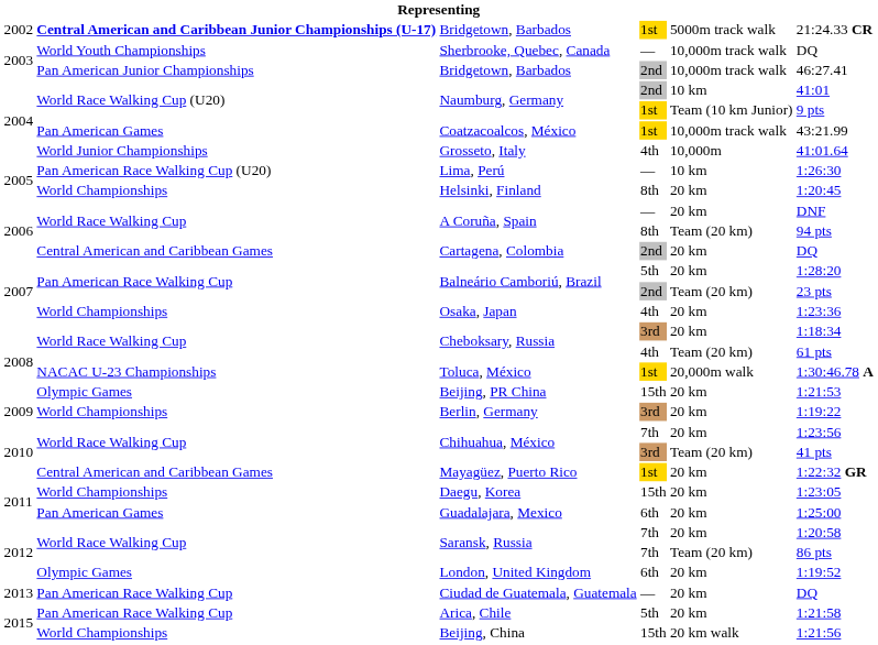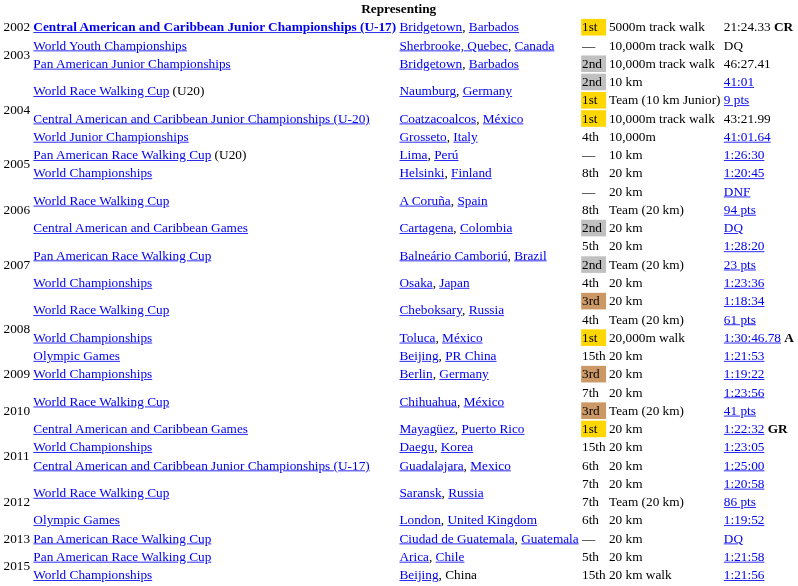 <table>
 <tr>
 <th colspan="6">Representing </th>
 </tr>
 <tr>
 <td>2002</td>
 <td><strong><a href='#'>Central American and Caribbean Junior Championships (U-17)</a></strong></td>
 <td><a href='#'>Bridgetown</a>, <a href='#'>Barbados</a></td>
 <td bgcolor=gold>1st</td>
 <td>5000m track walk</td>
 <td>21:24.33 <strong>CR</strong></td>
 </tr>
 <tr>
 <td rowspan=2>2003</td>
 <td><a href='#'>World Youth Championships</a></td>
 <td><a href='#'>Sherbrooke, Quebec</a>, <a href='#'>Canada</a></td>
 <td>—</td>
 <td>10,000m track walk</td>
 <td>DQ</td>
 </tr>
 <tr>
 <td><a href='#'>Pan American Junior Championships</a></td>
 <td><a href='#'>Bridgetown</a>, <a href='#'>Barbados</a></td>
 <td bgcolor=silver>2nd</td>
 <td>10,000m track walk</td>
 <td>46:27.41</td>
 </tr>
 <tr>
 <td rowspan = "4">2004</td>
 <td rowspan=2><a href='#'>World Race Walking Cup</a> (U20)</td>
 <td rowspan=2><a href='#'>Naumburg</a>, <a href='#'>Germany</a></td>
 <td bgcolor=silver>2nd</td>
 <td>10 km</td>
 <td><a href='#'>41:01</a></td>
 </tr>
 <tr>
 <td bgcolor=gold>1st</td>
 <td>Team (10 km Junior)</td>
 <td><a href='#'>9 pts</a></td>
 </tr>
 <tr>
-<td><a href='#'>Pan American Games</a></td>
+<td><a href='#'>Central American and Caribbean Junior Championships (U-20)</a></td>
 <td><a href='#'>Coatzacoalcos</a>, <a href='#'>México</a></td>
 <td bgcolor=gold>1st</td>
 <td>10,000m track walk</td>
 <td>43:21.99</td>
 </tr>
 <tr>
 <td><a href='#'>World Junior Championships</a></td>
 <td><a href='#'>Grosseto</a>, <a href='#'>Italy</a></td>
 <td>4th</td>
 <td>10,000m</td>
 <td><a href='#'>41:01.64</a></td>
 </tr>
 <tr>
 <td rowspan=2>2005</td>
 <td><a href='#'>Pan American Race Walking Cup</a> (U20)</td>
 <td><a href='#'>Lima</a>, <a href='#'>Perú</a></td>
 <td>—</td>
 <td>10 km</td>
 <td><a href='#'>1:26:30</a></td>
 </tr>
 <tr>
 <td><a href='#'>World Championships</a></td>
 <td><a href='#'>Helsinki</a>, <a href='#'>Finland</a></td>
 <td>8th</td>
 <td>20 km</td>
 <td><a href='#'>1:20:45</a></td>
 </tr>
 <tr>
 <td rowspan=3>2006</td>
 <td rowspan=2><a href='#'>World Race Walking Cup</a></td>
 <td rowspan=2><a href='#'>A Coruña</a>, <a href='#'>Spain</a></td>
 <td>—</td>
 <td>20 km</td>
 <td><a href='#'>DNF</a></td>
 </tr>
 <tr>
 <td>8th</td>
 <td>Team (20 km)</td>
 <td><a href='#'>94 pts</a></td>
 </tr>
 <tr>
 <td><a href='#'>Central American and Caribbean Games</a></td>
 <td><a href='#'>Cartagena</a>, <a href='#'>Colombia</a></td>
 <td bgcolor="silver">2nd</td>
 <td>20 km</td>
 <td><a href='#'>DQ</a></td>
 </tr>
 <tr>
 <td rowspan=3>2007</td>
 <td rowspan=2><a href='#'>Pan American Race Walking Cup</a></td>
 <td rowspan=2><a href='#'>Balneário Camboriú</a>, <a href='#'>Brazil</a></td>
 <td>5th</td>
 <td>20 km</td>
 <td><a href='#'>1:28:20</a></td>
 </tr>
 <tr>
 <td bgcolor=silver>2nd</td>
 <td>Team (20 km)</td>
 <td><a href='#'>23 pts</a></td>
 </tr>
 <tr>
 <td><a href='#'>World Championships</a></td>
 <td><a href='#'>Osaka</a>, <a href='#'>Japan</a></td>
 <td>4th</td>
 <td>20 km</td>
 <td><a href='#'>1:23:36</a></td>
 </tr>
 <tr>
 <td rowspan=4>2008</td>
 <td rowspan=2><a href='#'>World Race Walking Cup</a></td>
 <td rowspan=2><a href='#'>Cheboksary</a>, <a href='#'>Russia</a></td>
 <td bgcolor="cc9966">3rd</td>
 <td>20 km</td>
 <td><a href='#'>1:18:34</a></td>
 </tr>
 <tr>
 <td>4th</td>
 <td>Team (20 km)</td>
 <td><a href='#'>61 pts</a></td>
 </tr>
 <tr>
-<td><a href='#'>NACAC U-23 Championships</a></td>
+<td><a href='#'>World Championships</a></td>
 <td><a href='#'>Toluca</a>, <a href='#'>México</a></td>
 <td bgcolor=gold>1st</td>
 <td>20,000m walk</td>
 <td><a href='#'>1:30:46.78</a> <strong>A</strong></td>
 </tr>
 <tr>
 <td><a href='#'>Olympic Games</a></td>
 <td><a href='#'>Beijing</a>, <a href='#'>PR China</a></td>
 <td>15th</td>
 <td>20 km</td>
 <td><a href='#'>1:21:53</a></td>
 </tr>
 <tr>
 <td>2009</td>
 <td><a href='#'>World Championships</a></td>
 <td><a href='#'>Berlin</a>, <a href='#'>Germany</a></td>
 <td bgcolor="cc9966">3rd</td>
 <td>20 km</td>
 <td><a href='#'>1:19:22</a></td>
 </tr>
 <tr>
 <td rowspan=3>2010</td>
 <td rowspan=2><a href='#'>World Race Walking Cup</a></td>
 <td rowspan=2><a href='#'>Chihuahua</a>, <a href='#'>México</a></td>
 <td>7th</td>
 <td>20 km</td>
 <td><a href='#'>1:23:56</a></td>
 </tr>
 <tr>
 <td bgcolor="cc9966">3rd</td>
 <td>Team (20 km)</td>
 <td><a href='#'>41 pts</a></td>
 </tr>
 <tr>
 <td><a href='#'>Central American and Caribbean Games</a></td>
 <td><a href='#'>Mayagüez</a>, <a href='#'>Puerto Rico</a></td>
 <td bgcolor="gold">1st</td>
 <td>20 km</td>
 <td><a href='#'>1:22:32</a> <strong>GR</strong></td>
 </tr>
 <tr>
 <td rowspan=2>2011</td>
 <td><a href='#'>World Championships</a></td>
 <td><a href='#'>Daegu</a>, <a href='#'>Korea</a></td>
 <td>15th</td>
 <td>20 km</td>
 <td><a href='#'>1:23:05</a></td>
 </tr>
 <tr>
-<td><a href='#'>Pan American Games</a></td>
+<td><a href='#'>Central American and Caribbean Junior Championships (U-17)</a></td>
 <td><a href='#'>Guadalajara</a>, <a href='#'>Mexico</a></td>
 <td>6th</td>
 <td>20 km</td>
 <td><a href='#'>1:25:00</a></td>
 </tr>
 <tr>
 <td rowspan=3>2012</td>
 <td rowspan=2><a href='#'>World Race Walking Cup</a></td>
 <td rowspan=2><a href='#'>Saransk</a>, <a href='#'>Russia</a></td>
 <td>7th</td>
 <td>20 km</td>
 <td><a href='#'>1:20:58</a></td>
 </tr>
 <tr>
 <td>7th</td>
 <td>Team (20 km)</td>
 <td><a href='#'>86 pts</a></td>
 </tr>
 <tr>
 <td><a href='#'>Olympic Games</a></td>
 <td><a href='#'>London</a>, <a href='#'>United Kingdom</a></td>
 <td>6th</td>
 <td>20 km</td>
 <td><a href='#'>1:19:52</a></td>
 </tr>
 <tr>
 <td>2013</td>
 <td><a href='#'>Pan American Race Walking Cup</a></td>
 <td><a href='#'>Ciudad de Guatemala</a>, <a href='#'>Guatemala</a></td>
 <td>—</td>
 <td>20 km</td>
 <td><a href='#'>DQ</a></td>
 </tr>
 <tr>
 <td rowspan=2>2015</td>
 <td><a href='#'>Pan American Race Walking Cup</a></td>
 <td><a href='#'>Arica</a>, <a href='#'>Chile</a></td>
 <td>5th</td>
 <td>20 km</td>
 <td><a href='#'>1:21:58</a></td>
 </tr>
 <tr>
 <td><a href='#'>World Championships</a></td>
 <td><a href='#'>Beijing</a>, China</td>
 <td>15th</td>
 <td>20 km walk</td>
 <td><a href='#'>1:21:56</a></td>
 </tr>
 </table>
